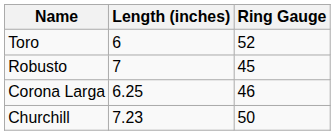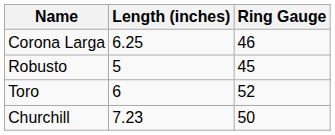 <table class="wikitable" border="1">
 <tr>
 <th>Name</th>
 <th>Length (inches)</th>
 <th>Ring Gauge</th>
 </tr>
 <tr>
+<td>Corona Larga</td>
+<td>6.25</td>
+<td>46</td>
+</tr>
+<tr>
+<td>Robusto</td>
+<td>5</td>
+<td>45</td>
+</tr>
+<tr>
 <td>Toro</td>
 <td>6</td>
 <td>52</td>
-</tr>
-<tr>
-<td>Robusto</td>
-<td>7</td>
-<td>45</td>
-</tr>
-<tr>
-<td>Corona Larga</td>
-<td>6.25</td>
-<td>46</td>
 </tr>
 <tr>
 <td>Churchill</td>
 <td>7.23</td>
 <td>50</td>
 </tr>
 </table>
